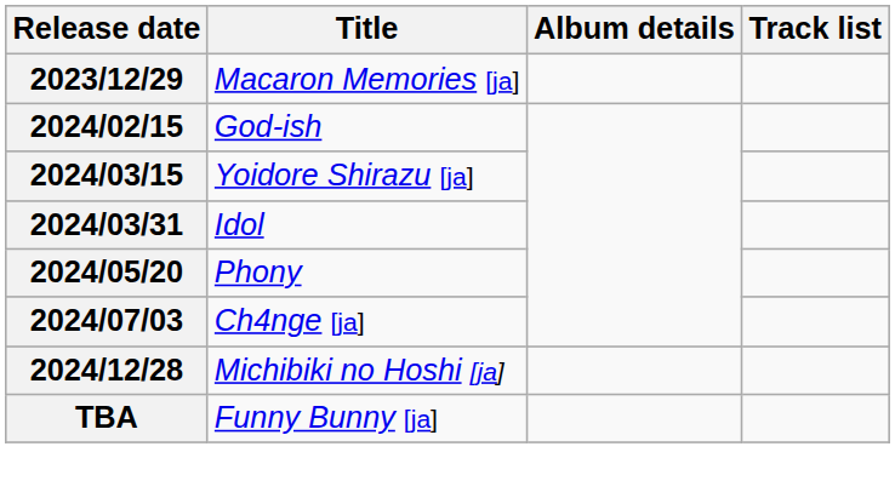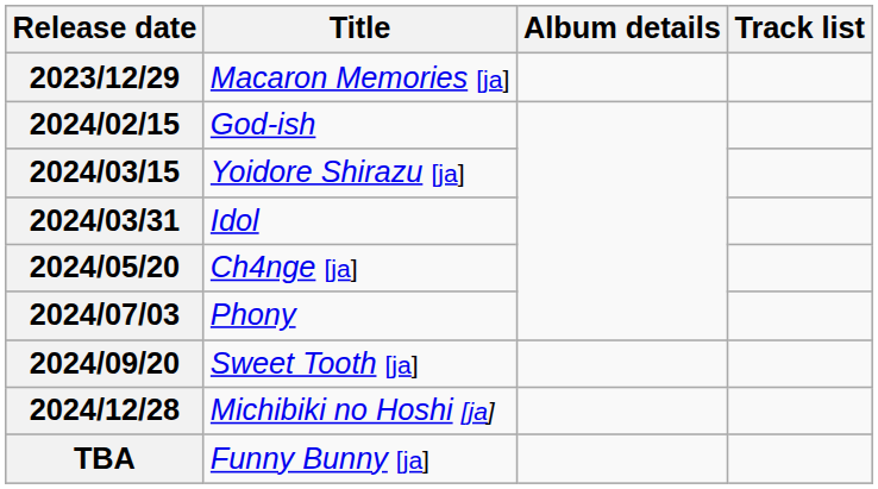 <table class="wikitable">
 <tr>
 <th>Release date</th>
 <th>Title</th>
 <th>Album details</th>
 <th>Track list</th>
 </tr>
 <tr>
 <th>2023/12/29</th>
 <td><em><a href='#'>Macaron Memories</a></em> <small><a href='#'>[ja</a>]</small></td>
 <td></td>
 <td></td>
 </tr>
 <tr>
 <th>2024/02/15</th>
 <td><em><a href='#'>God-ish</a></em></td>
 <td rowspan="5"><br></td>
 <td></td>
 </tr>
 <tr>
 <th>2024/03/15</th>
 <td><em><a href='#'>Yoidore Shirazu</a></em> <small><a href='#'>[ja</a>]</small></td>
 <td><br></td>
 </tr>
 <tr>
 <th>2024/03/31</th>
 <td><em><a href='#'>Idol</a></em></td>
 <td><br></td>
 </tr>
 <tr>
 <th>2024/05/20</th>
+<td><em><a href='#'>Ch4nge</a></em> <small><a href='#'>[ja</a>]</small></td>
+<td><br></td>
+</tr>
+<tr>
+<th>2024/07/03</th>
 <td><em><a href='#'>Phony</a></em></td>
 <td><br></td>
 </tr>
 <tr>
-<th>2024/07/03</th>
-<td><em><a href='#'>Ch4nge</a></em> <small><a href='#'>[ja</a>]</small></td>
-<td><br></td>
+<th>2024/09/20</th>
+<td><em><a href='#'>Sweet Tooth</a></em> <small><a href='#'>[ja</a>]</small></td>
+<td></td>
+<td></td>
 </tr>
 <tr>
 <th>2024/12/28</th>
 <td><em><a href='#'>Michibiki no Hoshi</a> <small><a href='#'>[ja</a>]</small></em></td>
 <td></td>
 <td></td>
 </tr>
 <tr>
 <th>TBA</th>
 <td><em><a href='#'>Funny Bunny</a></em> <small><a href='#'>[ja</a>]</small></td>
 <td></td>
 <td></td>
 </tr>
 </table>
